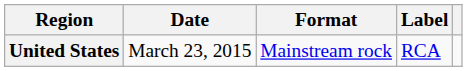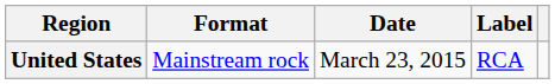 <table class="wikitable plainrowheaders">
 <tr>
 <th scope="col">Region</th>
+<th>Format</th>
 <th>Date</th>
-<th>Format</th>
 <th>Label</th>
 <th></th>
 </tr>
 <tr>
 <th scope="row">United States</th>
+<td><a href='#'>Mainstream rock</a></td>
 <td>March 23, 2015</td>
-<td><a href='#'>Mainstream rock</a></td>
 <td><a href='#'>RCA</a></td>
 <td align="center"></td>
 </tr>
 </table>
